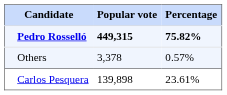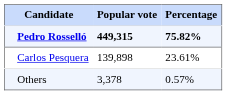 <table style="border: 1px solid #666666; border-collapse: collapse" align="center" cellpadding="6">
 <tr style="background-color: #C9DBFC">
 <th colspan="2">Candidate</th>
 <th>Popular vote</th>
 <th>Percentage</th>
 </tr>
 <tr style="background-color: #F0F5FE">
 <td style="border-top: 1px solid #DDDDDD"></td>
 <td style="border-top: 1px solid #DDDDDD"><strong><a href='#'>Pedro Rosselló</a></strong></td>
 <td style="border-top: 1px solid #DDDDDD"><strong>449,315</strong></td>
 <td style="border-top: 1px solid #DDDDDD"><strong>75.82%</strong></td>
 </tr>
+<tr>
+<td style="border-top: 1px solid #666666"></td>
+<td style="border-top: 1px solid #666666"><a href='#'>Carlos Pesquera</a></td>
+<td style="border-top: 1px solid #666666">139,898</td>
+<td style="border-top: 1px solid #666666">23.61%</td>
+</tr>
 <tr style="background-color: #F0F5FE">
 <td style="border-top: 1px solid #DDDDDD"></td>
 <td style="border-top: 1px solid #DDDDDD">Others</td>
 <td style="border-top: 1px solid #DDDDDD">3,378</td>
 <td style="border-top: 1px solid #DDDDDD">0.57%</td>
 </tr>
-<tr>
-<td style="border-top: 1px solid #666666"></td>
-<td style="border-top: 1px solid #666666"><a href='#'>Carlos Pesquera</a></td>
-<td style="border-top: 1px solid #666666">139,898</td>
-<td style="border-top: 1px solid #666666">23.61%</td>
-</tr>
 </table>
